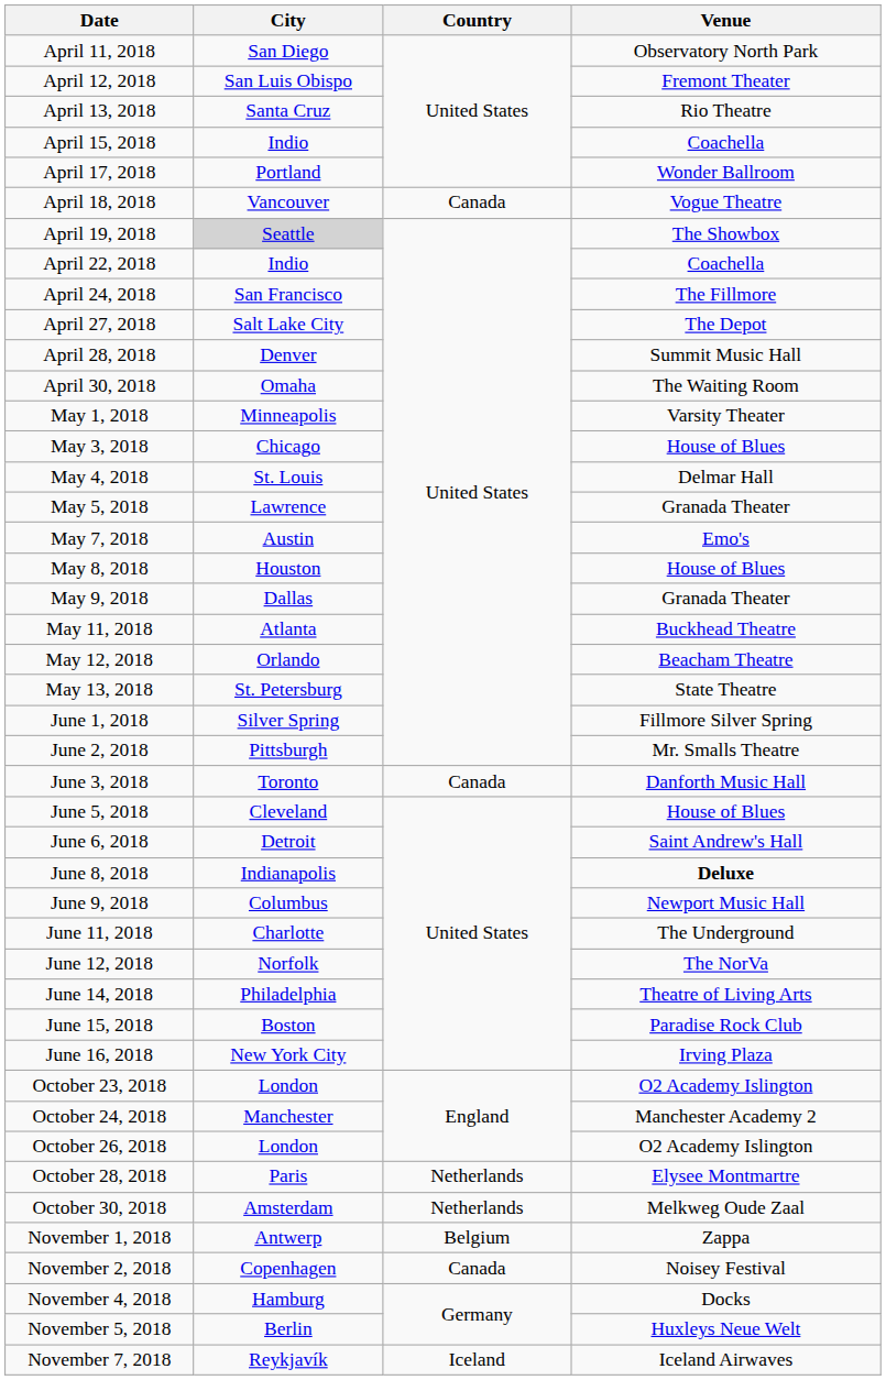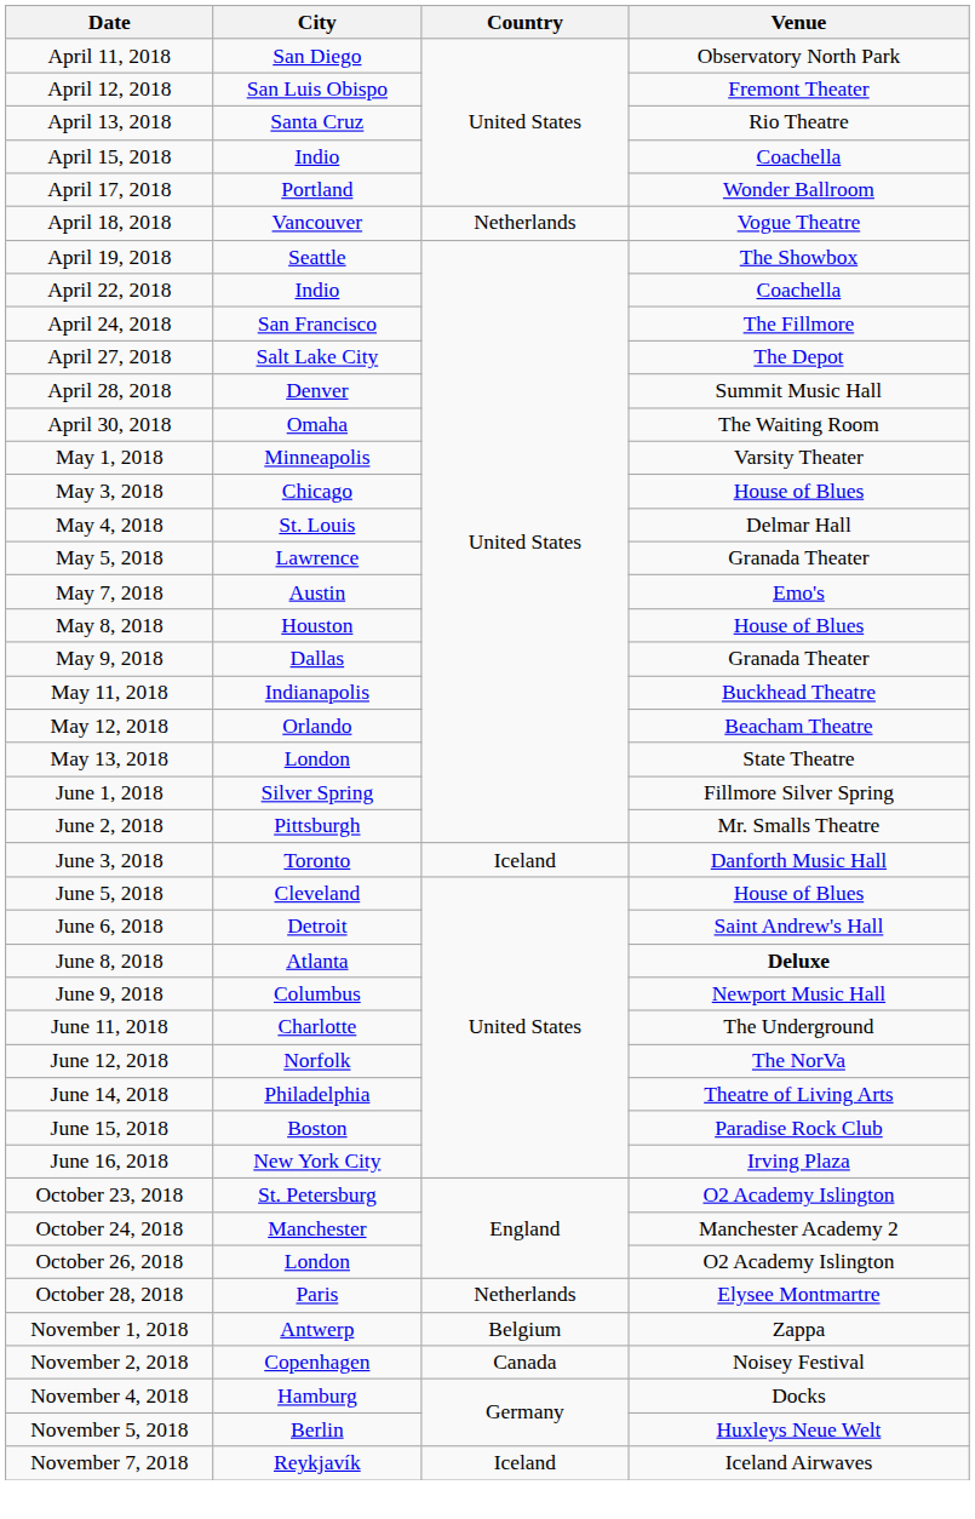 <table class="wikitable" style="text-align:center;">
 <tr>
 <th style="width:150px;">Date</th>
 <th style="width:150px;">City</th>
 <th style="width:150px;">Country</th>
 <th style="width:250px;">Venue</th>
 </tr>
 <tr>
 <td>April 11, 2018</td>
 <td><a href='#'>San Diego</a></td>
 <td rowspan="5">United States</td>
 <td>Observatory North Park</td>
 </tr>
 <tr>
 <td>April 12, 2018</td>
 <td><a href='#'>San Luis Obispo</a></td>
 <td><a href='#'>Fremont Theater</a></td>
 </tr>
 <tr>
 <td>April 13, 2018</td>
 <td><a href='#'>Santa Cruz</a></td>
 <td>Rio Theatre</td>
 </tr>
 <tr>
 <td>April 15, 2018</td>
 <td><a href='#'>Indio</a></td>
 <td><a href='#'>Coachella</a></td>
 </tr>
 <tr>
 <td>April 17, 2018</td>
 <td><a href='#'>Portland</a></td>
 <td><a href='#'>Wonder Ballroom</a></td>
 </tr>
 <tr>
 <td>April 18, 2018</td>
 <td><a href='#'>Vancouver</a></td>
-<td>Canada</td>
+<td>Netherlands</td>
 <td><a href='#'>Vogue Theatre</a></td>
 </tr>
 <tr>
 <td>April 19, 2018</td>
-<td style="background: lightgrey;"><a href='#'>Seattle</a></td>
+<td><a href='#'>Seattle</a></td>
 <td rowspan="18">United States</td>
 <td><a href='#'>The Showbox</a></td>
 </tr>
 <tr>
 <td>April 22, 2018</td>
 <td><a href='#'>Indio</a></td>
 <td><a href='#'>Coachella</a></td>
 </tr>
 <tr>
 <td>April 24, 2018</td>
 <td><a href='#'>San Francisco</a></td>
 <td><a href='#'>The Fillmore</a></td>
 </tr>
 <tr>
 <td>April 27, 2018</td>
 <td><a href='#'>Salt Lake City</a></td>
 <td><a href='#'>The Depot</a></td>
 </tr>
 <tr>
 <td>April 28, 2018</td>
 <td><a href='#'>Denver</a></td>
 <td>Summit Music Hall</td>
 </tr>
 <tr>
 <td>April 30, 2018</td>
 <td><a href='#'>Omaha</a></td>
 <td>The Waiting Room</td>
 </tr>
 <tr>
 <td>May 1, 2018</td>
 <td><a href='#'>Minneapolis</a></td>
 <td>Varsity Theater</td>
 </tr>
 <tr>
 <td>May 3, 2018</td>
 <td><a href='#'>Chicago</a></td>
 <td><a href='#'>House of Blues</a></td>
 </tr>
 <tr>
 <td>May 4, 2018</td>
 <td><a href='#'>St. Louis</a></td>
 <td>Delmar Hall</td>
 </tr>
 <tr>
 <td>May 5, 2018</td>
 <td><a href='#'>Lawrence</a></td>
 <td>Granada Theater</td>
 </tr>
 <tr>
 <td>May 7, 2018</td>
 <td><a href='#'>Austin</a></td>
 <td><a href='#'>Emo's</a></td>
 </tr>
 <tr>
 <td>May 8, 2018</td>
 <td><a href='#'>Houston</a></td>
 <td><a href='#'>House of Blues</a></td>
 </tr>
 <tr>
 <td>May 9, 2018</td>
 <td><a href='#'>Dallas</a></td>
 <td>Granada Theater</td>
 </tr>
 <tr>
 <td>May 11, 2018</td>
-<td><a href='#'>Atlanta</a></td>
+<td><a href='#'>Indianapolis</a></td>
 <td><a href='#'>Buckhead Theatre</a></td>
 </tr>
 <tr>
 <td>May 12, 2018</td>
 <td><a href='#'>Orlando</a></td>
 <td><a href='#'>Beacham Theatre</a></td>
 </tr>
 <tr>
 <td>May 13, 2018</td>
-<td><a href='#'>St. Petersburg</a></td>
+<td><a href='#'>London</a></td>
 <td>State Theatre</td>
 </tr>
 <tr>
 <td>June 1, 2018</td>
 <td><a href='#'>Silver Spring</a></td>
 <td>Fillmore Silver Spring</td>
 </tr>
 <tr>
 <td>June 2, 2018</td>
 <td><a href='#'>Pittsburgh</a></td>
 <td>Mr. Smalls Theatre</td>
 </tr>
 <tr>
 <td>June 3, 2018</td>
 <td><a href='#'>Toronto</a></td>
-<td>Canada</td>
+<td>Iceland</td>
 <td><a href='#'>Danforth Music Hall</a></td>
 </tr>
 <tr>
 <td>June 5, 2018</td>
 <td><a href='#'>Cleveland</a></td>
 <td rowspan="9">United States</td>
 <td><a href='#'>House of Blues</a></td>
 </tr>
 <tr>
 <td>June 6, 2018</td>
 <td><a href='#'>Detroit</a></td>
 <td><a href='#'>Saint Andrew's Hall</a></td>
 </tr>
 <tr>
 <td>June 8, 2018</td>
-<td><a href='#'>Indianapolis</a></td>
+<td><a href='#'>Atlanta</a></td>
 <td><strong>Deluxe</strong></td>
 </tr>
 <tr>
 <td>June 9, 2018</td>
 <td><a href='#'>Columbus</a></td>
 <td><a href='#'>Newport Music Hall</a></td>
 </tr>
 <tr>
 <td>June 11, 2018</td>
 <td><a href='#'>Charlotte</a></td>
 <td>The Underground</td>
 </tr>
 <tr>
 <td>June 12, 2018</td>
 <td><a href='#'>Norfolk</a></td>
 <td><a href='#'>The NorVa</a></td>
 </tr>
 <tr>
 <td>June 14, 2018</td>
 <td><a href='#'>Philadelphia</a></td>
 <td><a href='#'>Theatre of Living Arts</a></td>
 </tr>
 <tr>
 <td>June 15, 2018</td>
 <td><a href='#'>Boston</a></td>
 <td><a href='#'>Paradise Rock Club</a></td>
 </tr>
 <tr>
 <td>June 16, 2018</td>
 <td><a href='#'>New York City</a></td>
 <td><a href='#'>Irving Plaza</a></td>
 </tr>
 <tr>
 <td>October 23, 2018</td>
-<td><a href='#'>London</a></td>
+<td><a href='#'>St. Petersburg</a></td>
 <td rowspan="3">England</td>
 <td><a href='#'>O2 Academy Islington</a></td>
 </tr>
 <tr>
 <td>October 24, 2018</td>
 <td><a href='#'>Manchester</a></td>
 <td>Manchester Academy 2</td>
 </tr>
 <tr>
 <td>October 26, 2018</td>
 <td><a href='#'>London</a></td>
 <td>O2 Academy Islington</td>
 </tr>
 <tr>
 <td>October 28, 2018</td>
 <td><a href='#'>Paris</a></td>
 <td>Netherlands</td>
 <td><a href='#'>Elysee Montmartre</a></td>
-</tr>
-<tr>
-<td>October 30, 2018</td>
-<td><a href='#'>Amsterdam</a></td>
-<td>Netherlands</td>
-<td>Melkweg Oude Zaal</td>
 </tr>
 <tr>
 <td>November 1, 2018</td>
 <td><a href='#'>Antwerp</a></td>
 <td>Belgium</td>
 <td>Zappa</td>
 </tr>
 <tr>
 <td>November 2, 2018</td>
 <td><a href='#'>Copenhagen</a></td>
 <td>Canada</td>
 <td>Noisey Festival</td>
 </tr>
 <tr>
 <td>November 4, 2018</td>
 <td><a href='#'>Hamburg</a></td>
 <td rowspan="2">Germany</td>
 <td>Docks</td>
 </tr>
 <tr>
 <td>November 5, 2018</td>
 <td><a href='#'>Berlin</a></td>
 <td><a href='#'>Huxleys Neue Welt</a></td>
 </tr>
 <tr>
 <td>November 7, 2018</td>
 <td><a href='#'>Reykjavík</a></td>
 <td>Iceland</td>
 <td>Iceland Airwaves</td>
 </tr>
 </table>
